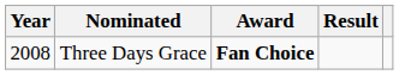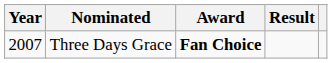 <table class="wikitable">
 <tr>
 <th>Year</th>
 <th>Nominated</th>
 <th>Award</th>
 <th>Result</th>
 <th></th>
 </tr>
 <tr>
-<td>2008</td>
+<td>2007</td>
 <td>Three Days Grace</td>
 <td><strong>Fan Choice</strong></td>
 <td></td>
 <td style="text-align:center;"></td>
 </tr>
 </table>
